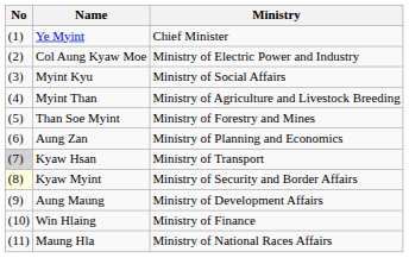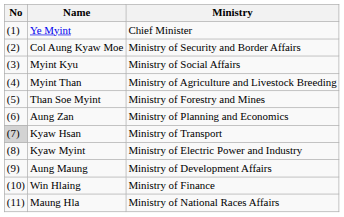 <table class="wikitable">
 <tr>
 <th>No</th>
 <th>Name</th>
 <th>Ministry</th>
 </tr>
 <tr>
 <td>(1)</td>
 <td><a href='#'>Ye Myint</a></td>
 <td>Chief Minister</td>
 </tr>
 <tr>
 <td>(2)</td>
 <td>Col Aung Kyaw Moe</td>
-<td>Ministry of Electric Power and Industry</td>
+<td>Ministry of Security and Border Affairs</td>
 </tr>
 <tr>
 <td>(3)</td>
 <td>Myint Kyu</td>
 <td>Ministry of Social Affairs</td>
 </tr>
 <tr>
 <td>(4)</td>
 <td>Myint Than</td>
 <td>Ministry of Agriculture and Livestock Breeding</td>
 </tr>
 <tr>
 <td>(5)</td>
 <td>Than Soe Myint</td>
 <td>Ministry of Forestry and Mines</td>
 </tr>
 <tr>
 <td>(6)</td>
 <td>Aung Zan</td>
 <td>Ministry of Planning and Economics</td>
 </tr>
 <tr>
 <td style="background: lightgrey;">(7)</td>
 <td>Kyaw Hsan</td>
 <td>Ministry of Transport</td>
 </tr>
 <tr>
-<td style="background: lightyellow;">(8)</td>
+<td>(8)</td>
 <td>Kyaw Myint</td>
-<td>Ministry of Security and Border Affairs</td>
+<td>Ministry of Electric Power and Industry</td>
 </tr>
 <tr>
 <td>(9)</td>
 <td>Aung Maung</td>
 <td>Ministry of Development Affairs</td>
 </tr>
 <tr>
 <td>(10)</td>
 <td>Win Hlaing</td>
 <td>Ministry of Finance</td>
 </tr>
 <tr>
 <td>(11)</td>
 <td>Maung Hla</td>
 <td>Ministry of National Races Affairs</td>
 </tr>
 </table>
